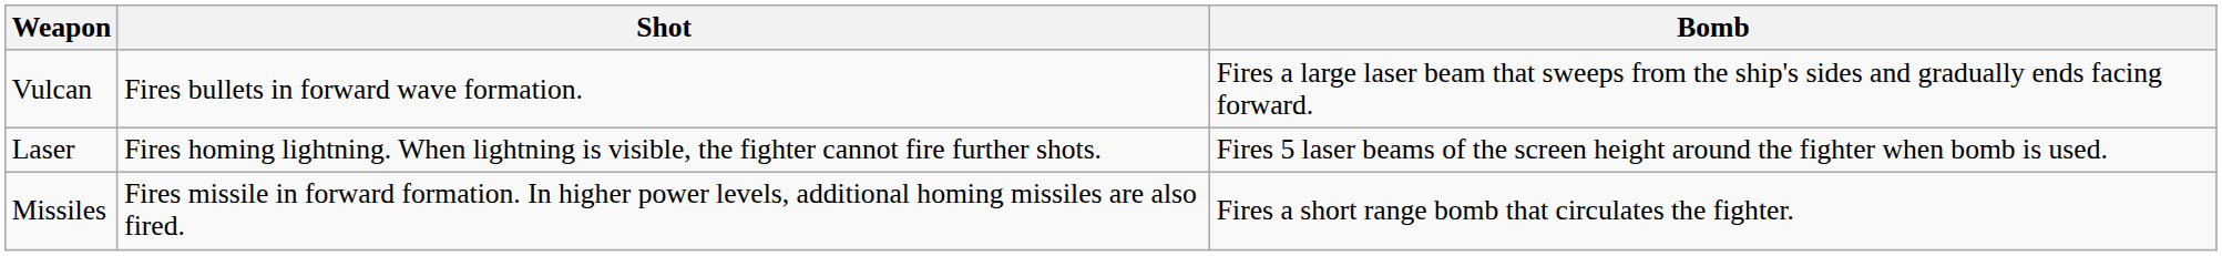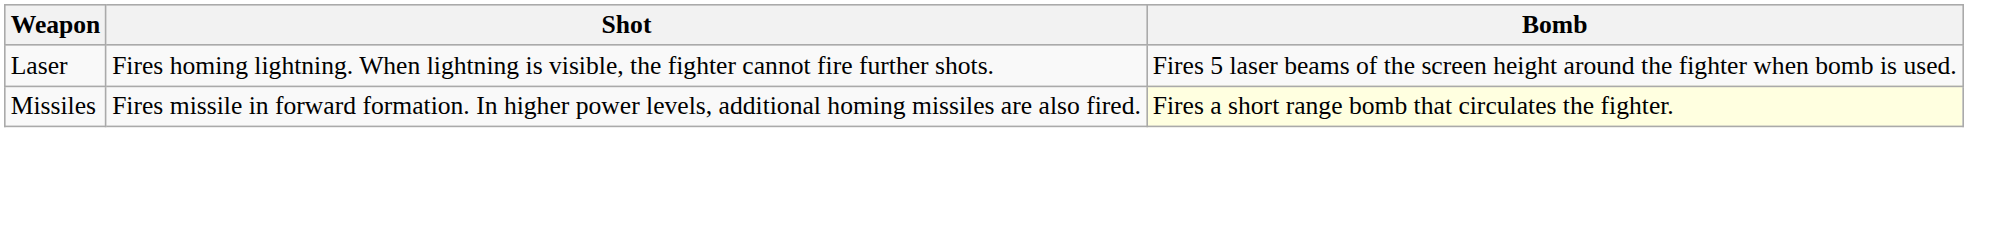 <table class="wikitable">
 <tr>
 <th>Weapon</th>
 <th>Shot</th>
 <th>Bomb</th>
-</tr>
-<tr>
-<td>Vulcan</td>
-<td>Fires bullets in forward wave formation.</td>
-<td>Fires a large laser beam that sweeps from the ship's sides and gradually ends facing forward.</td>
 </tr>
 <tr>
 <td>Laser</td>
 <td>Fires homing lightning. When lightning is visible, the fighter cannot fire further shots.</td>
 <td>Fires 5 laser beams of the screen height around the fighter when bomb is used.</td>
 </tr>
 <tr>
 <td>Missiles</td>
 <td>Fires missile in forward formation. In higher power levels, additional homing missiles are also fired.</td>
-<td>Fires a short range bomb that circulates the fighter.</td>
+<td style="background: lightyellow;">Fires a short range bomb that circulates the fighter.</td>
 </tr>
 </table>
